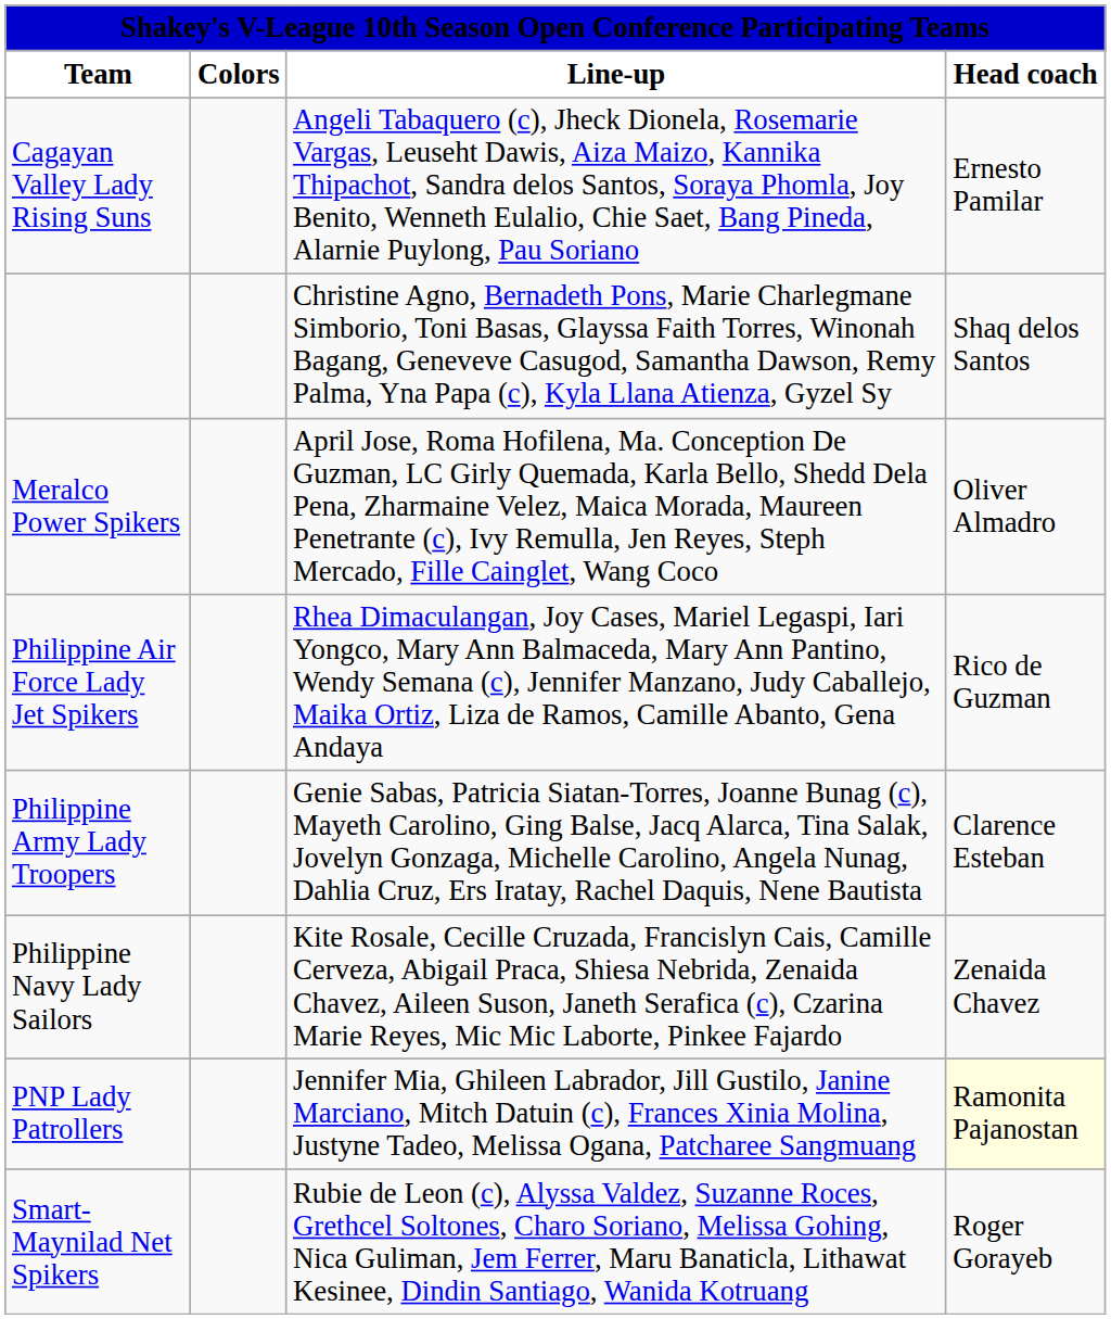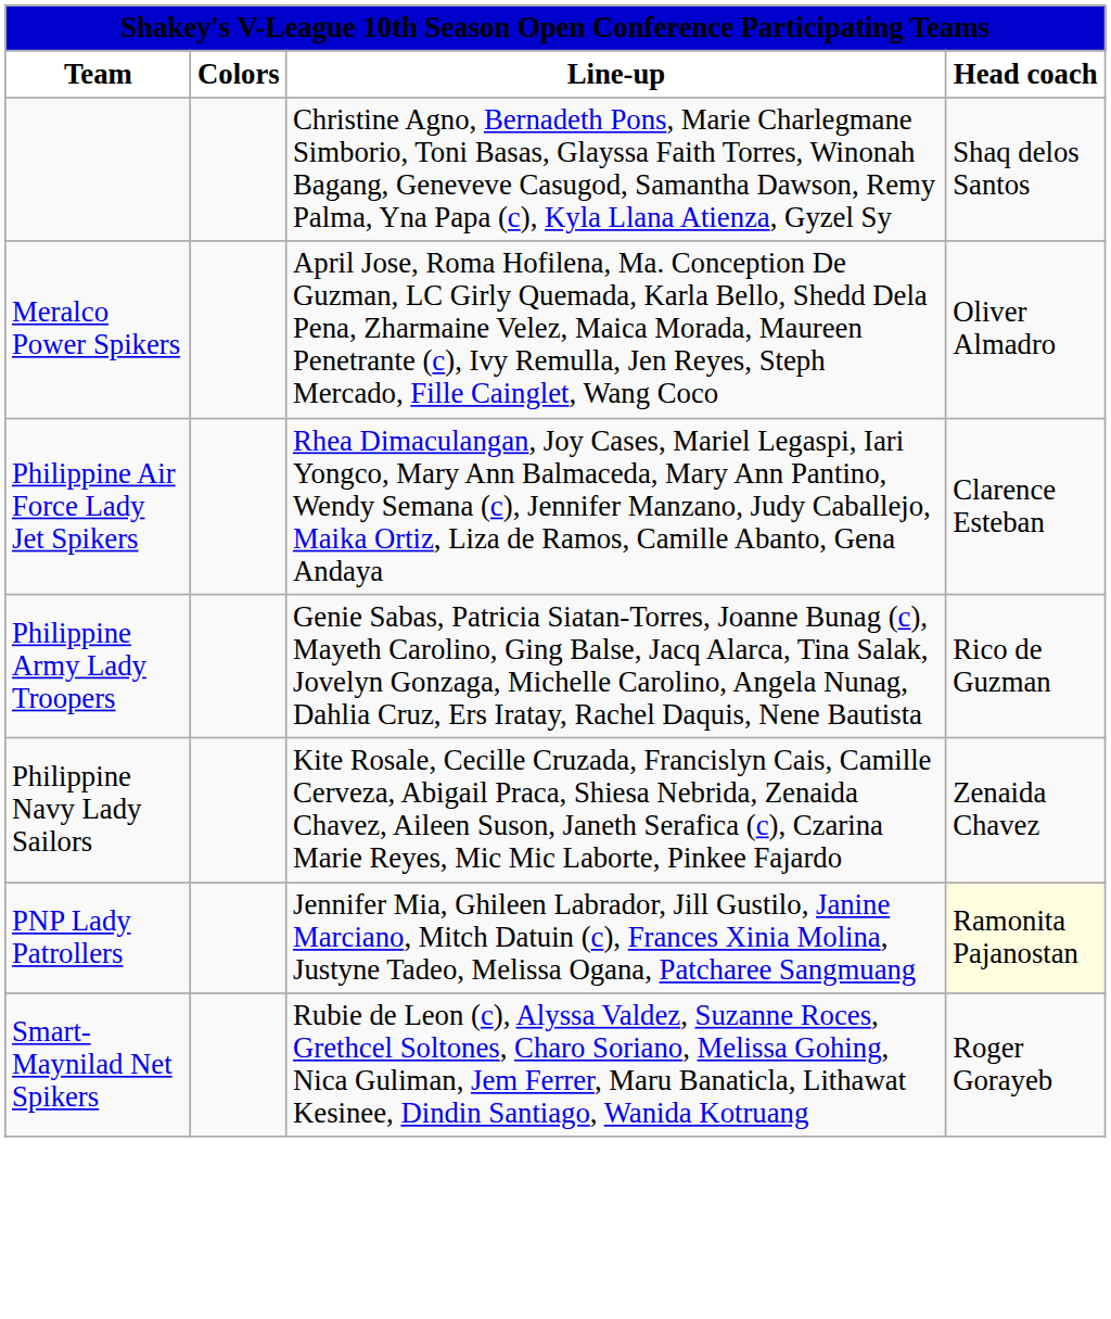 <table class="wikitable">
 <tr>
 <th style=background:#0000CD colspan=4><span>Shakey's V-League 10th Season Open Conference Participating Teams</span></th>
 </tr>
 <tr>
 <th style="background:white">Team</th>
 <th style="background:white">Colors</th>
 <th style="background:white">Line-up</th>
 <th style="background:white">Head coach</th>
-</tr>
-<tr>
-<td><a href='#'>Cagayan Valley Lady Rising Suns</a></td>
-<td> </td>
-<td style="width:60%"><a href='#'>Angeli Tabaquero</a> (<a href='#'>c</a>), Jheck Dionela, <a href='#'>Rosemarie Vargas</a>, Leuseht Dawis, <a href='#'>Aiza Maizo</a>, <a href='#'>Kannika Thipachot</a>, Sandra delos Santos, <a href='#'>Soraya Phomla</a>, Joy Benito, Wenneth Eulalio, Chie Saet, <a href='#'>Bang Pineda</a>, Alarnie Puylong, <a href='#'>Pau Soriano</a></td>
-<td>Ernesto Pamilar</td>
 </tr>
 <tr>
 <td></td>
 <td> </td>
 <td style="width:60%">Christine Agno, <a href='#'>Bernadeth Pons</a>, Marie Charlegmane Simborio, Toni Basas, Glayssa Faith Torres, Winonah Bagang, Geneveve Casugod, Samantha Dawson, Remy Palma, Yna Papa (<a href='#'>c</a>), <a href='#'>Kyla Llana Atienza</a>, Gyzel Sy</td>
 <td>Shaq delos Santos</td>
 </tr>
 <tr>
 <td><a href='#'>Meralco Power Spikers</a></td>
 <td> </td>
 <td style="width:60%">April Jose, Roma Hofilena, Ma. Conception De Guzman, LC Girly Quemada, Karla Bello, Shedd Dela Pena, Zharmaine Velez, Maica Morada, Maureen Penetrante (<a href='#'>c</a>), Ivy Remulla, Jen Reyes, Steph Mercado, <a href='#'>Fille Cainglet</a>, Wang Coco</td>
 <td>Oliver Almadro</td>
 </tr>
 <tr>
 <td><a href='#'>Philippine Air Force Lady Jet Spikers</a></td>
 <td> </td>
 <td style="width:60%"><a href='#'>Rhea Dimaculangan</a>, Joy Cases, Mariel Legaspi, Iari Yongco, Mary Ann Balmaceda, Mary Ann Pantino, Wendy Semana (<a href='#'>c</a>), Jennifer Manzano, Judy Caballejo, <a href='#'>Maika Ortiz</a>, Liza de Ramos, Camille Abanto, Gena Andaya</td>
-<td>Rico de Guzman</td>
+<td>Clarence Esteban</td>
 </tr>
 <tr>
 <td><a href='#'>Philippine Army Lady Troopers</a></td>
 <td align=center> </td>
 <td style="width:60%">Genie Sabas, Patricia Siatan-Torres, Joanne Bunag (<a href='#'>c</a>), Mayeth Carolino, Ging Balse, Jacq Alarca, Tina Salak, Jovelyn Gonzaga, Michelle Carolino, Angela Nunag, Dahlia Cruz, Ers Iratay, Rachel Daquis, Nene Bautista</td>
-<td>Clarence Esteban</td>
+<td>Rico de Guzman</td>
 </tr>
 <tr>
 <td>Philippine Navy Lady Sailors</td>
 <td> </td>
 <td style="width:60%">Kite Rosale, Cecille Cruzada, Francislyn Cais, Camille Cerveza, Abigail Praca, Shiesa Nebrida, Zenaida Chavez, Aileen Suson, Janeth Serafica (<a href='#'>c</a>), Czarina Marie Reyes, Mic Mic Laborte, Pinkee Fajardo</td>
 <td>Zenaida Chavez</td>
 </tr>
 <tr>
 <td><a href='#'>PNP Lady Patrollers</a></td>
 <td> </td>
 <td style="width:60%">Jennifer Mia, Ghileen Labrador, Jill Gustilo, <a href='#'>Janine Marciano</a>, Mitch Datuin (<a href='#'>c</a>), <a href='#'>Frances Xinia Molina</a>, Justyne Tadeo, Melissa Ogana, <a href='#'>Patcharee Sangmuang</a></td>
 <td style="background: lightyellow;">Ramonita Pajanostan</td>
 </tr>
 <tr>
 <td><a href='#'>Smart-Maynilad Net Spikers</a></td>
 <td> </td>
 <td style="width:60%">Rubie de Leon (<a href='#'>c</a>), <a href='#'>Alyssa Valdez</a>, <a href='#'>Suzanne Roces</a>, <a href='#'>Grethcel Soltones</a>, <a href='#'>Charo Soriano</a>, <a href='#'>Melissa Gohing</a>, Nica Guliman, <a href='#'>Jem Ferrer</a>, Maru Banaticla, Lithawat Kesinee, <a href='#'>Dindin Santiago</a>, <a href='#'>Wanida Kotruang</a></td>
 <td>Roger Gorayeb</td>
 </tr>
 </table>
